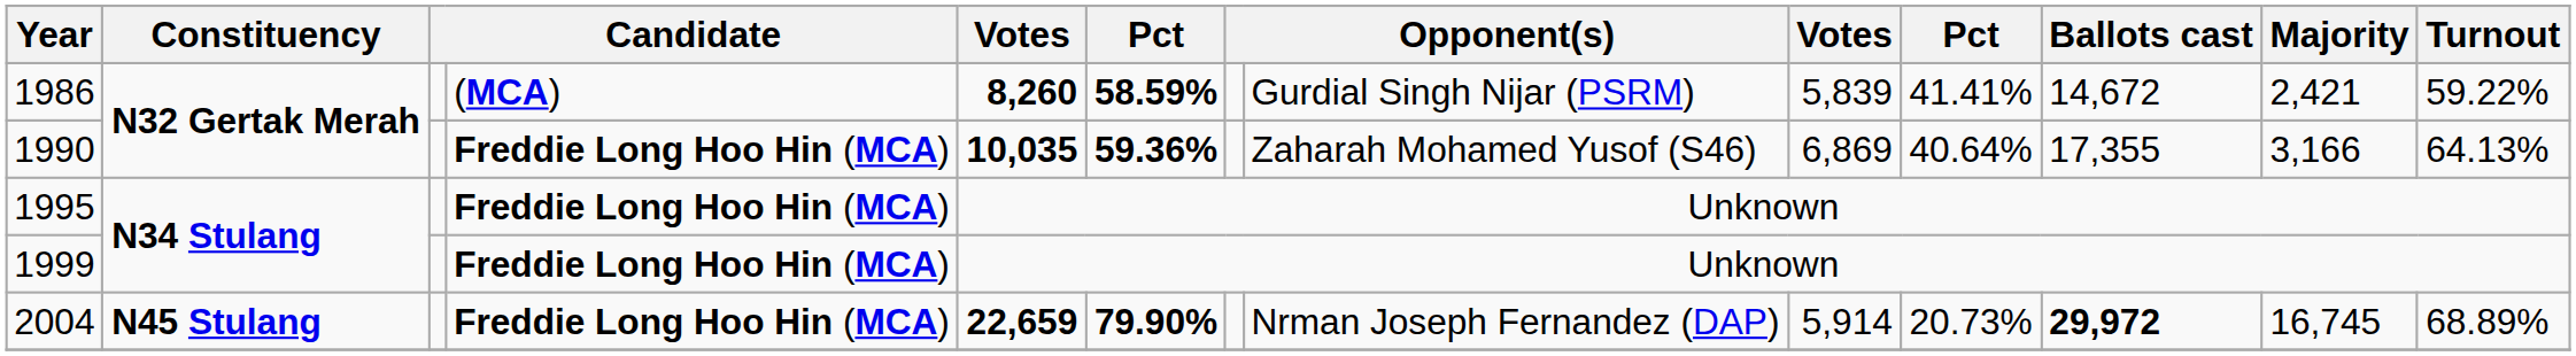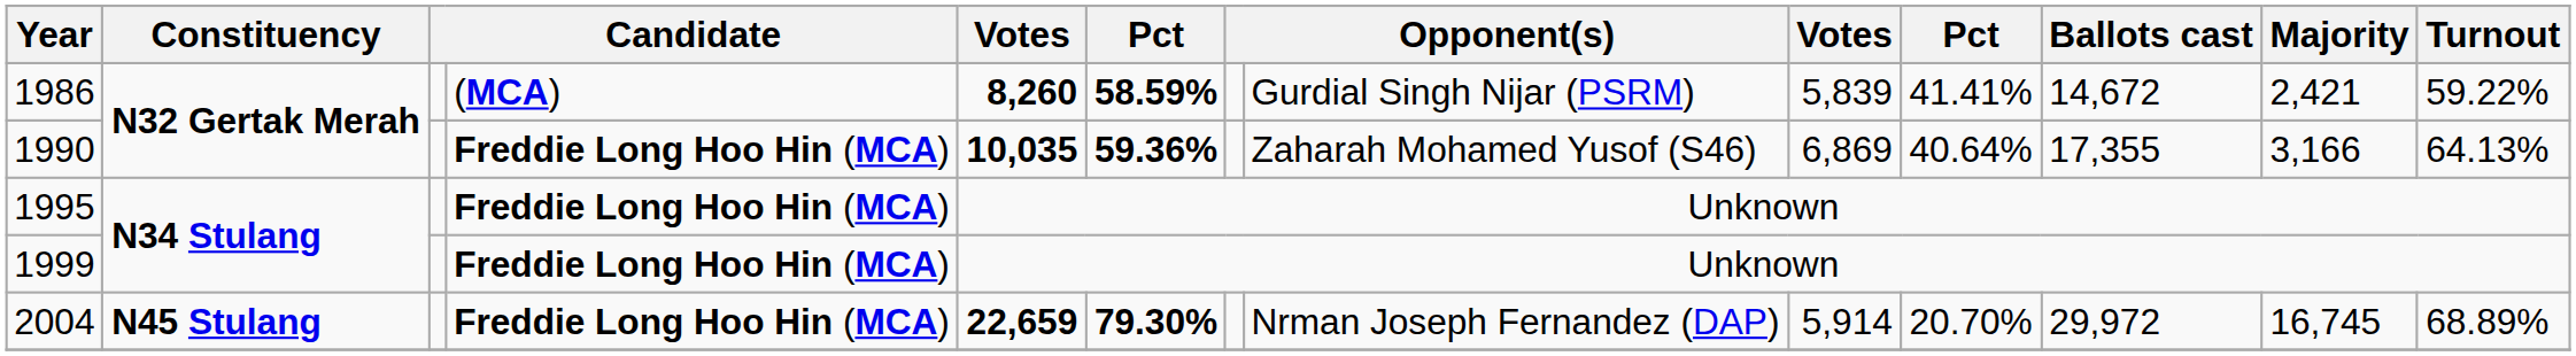 <table class="wikitable" style="margin:0.5em ; font-size:95%">
 <tr>
 <th>Year</th>
 <th>Constituency</th>
 <th colspan=2>Candidate</th>
 <th>Votes</th>
 <th>Pct</th>
 <th colspan=2>Opponent(s)</th>
 <th>Votes</th>
 <th>Pct</th>
 <th>Ballots cast</th>
 <th>Majority</th>
 <th>Turnout</th>
 </tr>
 <tr>
 <td>1986</td>
 <td rowspan=2><strong>N32 Gertak Merah</strong></td>
 <td></td>
 <td> (<a href='#'><strong>MCA</strong></a>)</td>
 <td align=right><strong>8,260</strong></td>
 <td><strong>58.59%</strong></td>
 <td bgcolor=></td>
 <td>Gurdial Singh Nijar (<a href='#'>PSRM</a>)</td>
 <td align=right>5,839</td>
 <td>41.41%</td>
 <td>14,672</td>
 <td>2,421</td>
 <td>59.22%</td>
 </tr>
 <tr>
 <td>1990</td>
 <td></td>
 <td><strong>Freddie Long Hoo Hin</strong> (<a href='#'><strong>MCA</strong></a>)</td>
 <td align=right><strong>10,035</strong></td>
 <td><strong>59.36%</strong></td>
 <td></td>
 <td>Zaharah Mohamed Yusof (S46)</td>
 <td align=right>6,869</td>
 <td>40.64%</td>
 <td>17,355</td>
 <td>3,166</td>
 <td>64.13%</td>
 </tr>
 <tr>
 <td>1995</td>
 <td rowspan=2><strong>N34 <a href='#'>Stulang</a></strong></td>
 <td></td>
 <td><strong>Freddie Long Hoo Hin</strong> (<a href='#'><strong>MCA</strong></a>)</td>
 <td colspan=9 align=center>Unknown</td>
 </tr>
 <tr>
 <td>1999</td>
 <td></td>
 <td><strong>Freddie Long Hoo Hin</strong> (<a href='#'><strong>MCA</strong></a>)</td>
 <td colspan=9 align=center>Unknown</td>
 </tr>
 <tr>
 <td>2004</td>
 <td><strong>N45 <a href='#'>Stulang</a></strong></td>
 <td></td>
 <td><strong>Freddie Long Hoo Hin</strong> (<a href='#'><strong>MCA</strong></a>)</td>
 <td align=right><strong>22,659</strong></td>
-<td><strong>79.90%</strong></td>
+<td><strong>79.30%</strong></td>
 <td></td>
 <td>Nrman Joseph Fernandez (<a href='#'>DAP</a>)</td>
 <td align=right>5,914</td>
-<td>20.73%</td>
-<td><strong>29,972</strong></td>
+<td>20.70%</td>
+<td>29,972</td>
 <td>16,745</td>
 <td>68.89%</td>
 </tr>
 <tr>
 </tr>
 </table>
